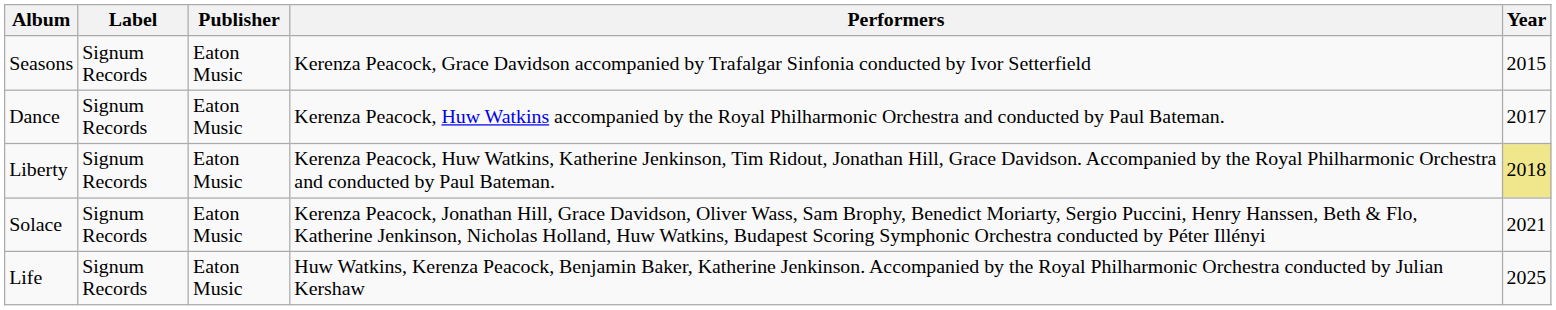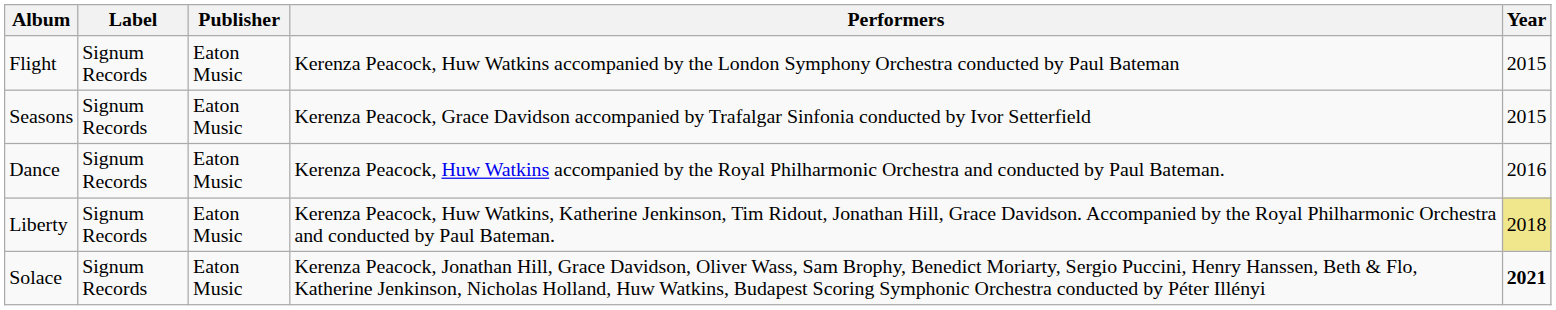 <table class="wikitable">
 <tr>
 <th>Album</th>
 <th>Label</th>
 <th>Publisher</th>
 <th>Performers</th>
 <th>Year</th>
+</tr>
+<tr>
+<td>Flight</td>
+<td>Signum Records</td>
+<td>Eaton Music</td>
+<td>Kerenza Peacock, Huw Watkins accompanied by the London Symphony Orchestra conducted by Paul Bateman</td>
+<td>2015</td>
 </tr>
 <tr>
 <td>Seasons</td>
 <td>Signum Records</td>
 <td>Eaton Music</td>
 <td>Kerenza Peacock, Grace Davidson accompanied by Trafalgar Sinfonia conducted by Ivor Setterfield</td>
 <td>2015</td>
 </tr>
 <tr>
 <td>Dance</td>
 <td>Signum Records</td>
 <td>Eaton Music</td>
 <td>Kerenza Peacock, <a href='#'>Huw Watkins</a> accompanied by the Royal Philharmonic Orchestra and conducted by Paul Bateman.</td>
-<td>2017</td>
+<td>2016</td>
 </tr>
 <tr>
 <td>Liberty</td>
 <td>Signum Records</td>
 <td>Eaton Music</td>
 <td>Kerenza Peacock, Huw Watkins, Katherine Jenkinson, Tim Ridout, Jonathan Hill, Grace Davidson. Accompanied by the Royal Philharmonic Orchestra and conducted by Paul Bateman.</td>
 <td style="background: khaki;">2018</td>
 </tr>
 <tr>
 <td>Solace</td>
 <td>Signum Records</td>
 <td>Eaton Music</td>
 <td>Kerenza Peacock, Jonathan Hill, Grace Davidson, Oliver Wass, Sam Brophy, Benedict Moriarty, Sergio Puccini, Henry Hanssen, Beth & Flo, Katherine Jenkinson, Nicholas Holland, Huw Watkins, Budapest Scoring Symphonic Orchestra conducted by Péter Illényi</td>
-<td>2021</td>
-</tr>
-<tr>
-<td>Life</td>
-<td>Signum Records</td>
-<td>Eaton Music</td>
-<td>Huw Watkins, Kerenza Peacock, Benjamin Baker, Katherine Jenkinson.  Accompanied by the Royal Philharmonic Orchestra conducted by Julian Kershaw</td>
-<td>2025</td>
+<td><strong>2021</strong></td>
 </tr>
 </table>
